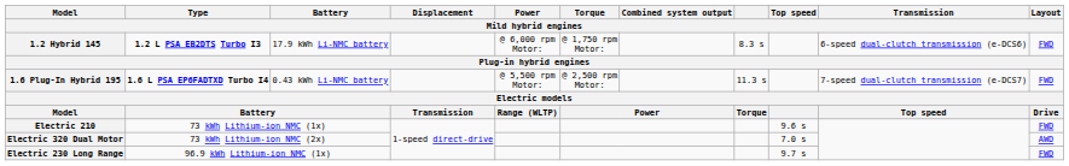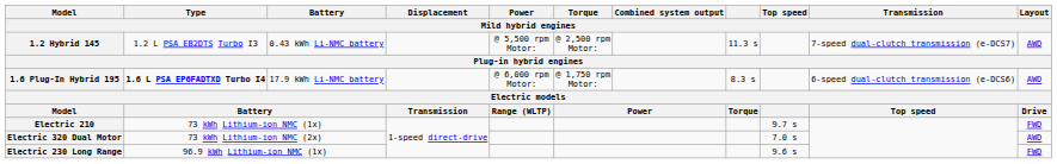 <table class="wikitable" style="font-size:75%;text-align:center;">
 <tr>
 <th>Model</th>
 <th>Type</th>
 <th>Battery</th>
 <th>Displacement</th>
 <th>Power</th>
 <th>Torque</th>
 <th>Combined system output</th>
 <th></th>
 <th>Top speed</th>
 <th>Transmission</th>
 <th>Layout</th>
 </tr>
 <tr>
 <th colspan="11">Mild hybrid engines</th>
 </tr>
 <tr>
 <th><strong>1.2</strong> <strong>Hybrid 145</strong></th>
-<td><strong>1.2 L <a href='#'>PSA EB2DTS</a> <a href='#'>Turbo</a> I3</strong></td>
+<td>1.2 L <a href='#'>PSA EB2DTS</a> <a href='#'>Turbo</a> I3</td>
+<td>0.43 kWh <a href='#'>Li-NMC battery</a></td>
+<td></td>
+<td> @ 5,500 rpm<br>Motor: </td>
+<td> @ 2,500 rpm<br>Motor: </td>
+<td></td>
+<td>11.3 s</td>
+<td></td>
+<td>7-speed <a href='#'>dual-clutch transmission</a> (e-DCS7)</td>
+<td><a href='#'>AWD</a></td>
+</tr>
+<tr>
+<th colspan="11">Plug-in hybrid engines</th>
+</tr>
+<tr>
+<th><strong>1.6 Plug-In Hybrid 195</strong></th>
+<td><strong>1.6 L <a href='#'>PSA EP6FADTXD</a> Turbo I4</strong></td>
 <td>17.9 kWh <a href='#'>Li-NMC battery</a></td>
 <td></td>
 <td> @ 6,000 rpm<br>Motor: </td>
 <td> @ 1,750 rpm<br>Motor: </td>
 <td></td>
 <td>8.3 s</td>
 <td></td>
 <td>6-speed <a href='#'>dual-clutch transmission</a> (e-DCS6)</td>
-<td><a href='#'>FWD</a></td>
-</tr>
-<tr>
-<th colspan="11">Plug-in hybrid engines</th>
-</tr>
-<tr>
-<th><strong>1.6 Plug-In Hybrid 195</strong></th>
-<td><strong>1.6 L <a href='#'>PSA EP6FADTXD</a> Turbo I4</strong></td>
-<td>0.43 kWh <a href='#'>Li-NMC battery</a></td>
-<td></td>
-<td> @ 5,500 rpm<br>Motor: </td>
-<td> @ 2,500 rpm<br>Motor: </td>
-<td></td>
-<td>11.3 s</td>
-<td></td>
-<td>7-speed <a href='#'>dual-clutch transmission</a> (e-DCS7)</td>
-<td><a href='#'>FWD</a></td>
+<td><a href='#'>AWD</a></td>
 </tr>
 <tr>
 <th colspan="11">Electric models</th>
 </tr>
 <tr>
 <th>Model</th>
 <th colspan="2">Battery</th>
 <th>Transmission</th>
 <th>Range (WLTP)</th>
 <th colspan="2">Power</th>
 <th>Torque</th>
 <th></th>
 <th>Top speed</th>
 <th>Drive</th>
 </tr>
 <tr>
 <th><strong>Electric 210</strong></th>
 <td colspan="2">73 <a href='#'>kWh</a> <a href='#'>Lithium-ion NMC</a> (1x)</td>
 <td rowspan="3">1-speed <a href='#'>direct-drive</a></td>
 <td></td>
 <td colspan="2"></td>
 <td></td>
-<td>9.6 s</td>
+<td>9.7 s</td>
 <td rowspan="3"></td>
 <td><a href='#'>FWD</a></td>
 </tr>
 <tr>
 <th><strong>Electric 320 Dual Motor</strong></th>
 <td colspan="2">73 <a href='#'>kWh</a> <a href='#'>Lithium-ion NMC</a> (2x)</td>
 <td></td>
 <td colspan="2"></td>
 <td></td>
 <td>7.0 s</td>
 <td><a href='#'>AWD</a></td>
 </tr>
 <tr>
 <th><strong>Electric 230 Long Range</strong></th>
 <td colspan="2">96.9 <a href='#'>kWh</a> <a href='#'>Lithium-ion NMC</a> (1x)</td>
 <td></td>
 <td colspan="2"></td>
 <td></td>
-<td>9.7 s</td>
+<td>9.6 s</td>
 <td><a href='#'>FWD</a></td>
 </tr>
 </table>
